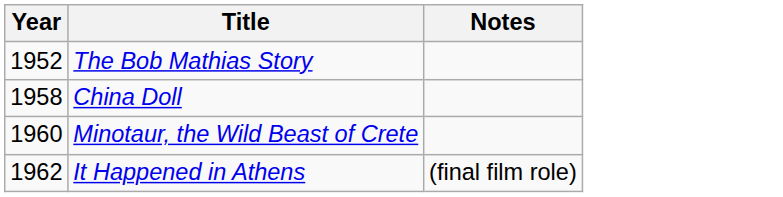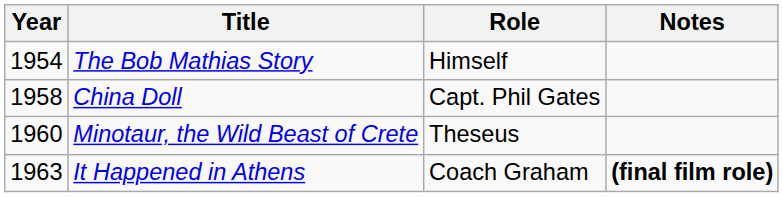 <table class="wikitable">
 <tr>
 <th>Year</th>
 <th>Title</th>
+<th>Role</th>
 <th>Notes</th>
 </tr>
 <tr>
-<td>1952</td>
+<td>1954</td>
 <td><em><a href='#'>The Bob Mathias Story</a></em></td>
+<td>Himself</td>
 <td></td>
 </tr>
 <tr>
 <td>1958</td>
 <td><em><a href='#'>China Doll</a></em></td>
+<td>Capt. Phil Gates</td>
 <td></td>
 </tr>
 <tr>
 <td>1960</td>
 <td><em><a href='#'>Minotaur, the Wild Beast of Crete</a></em></td>
+<td>Theseus</td>
 <td></td>
 </tr>
 <tr>
-<td>1962</td>
+<td>1963</td>
 <td><em><a href='#'>It Happened in Athens</a></em></td>
-<td>(final film role)</td>
+<td>Coach Graham</td>
+<td><strong>(final film role)</strong></td>
 </tr>
 </table>
